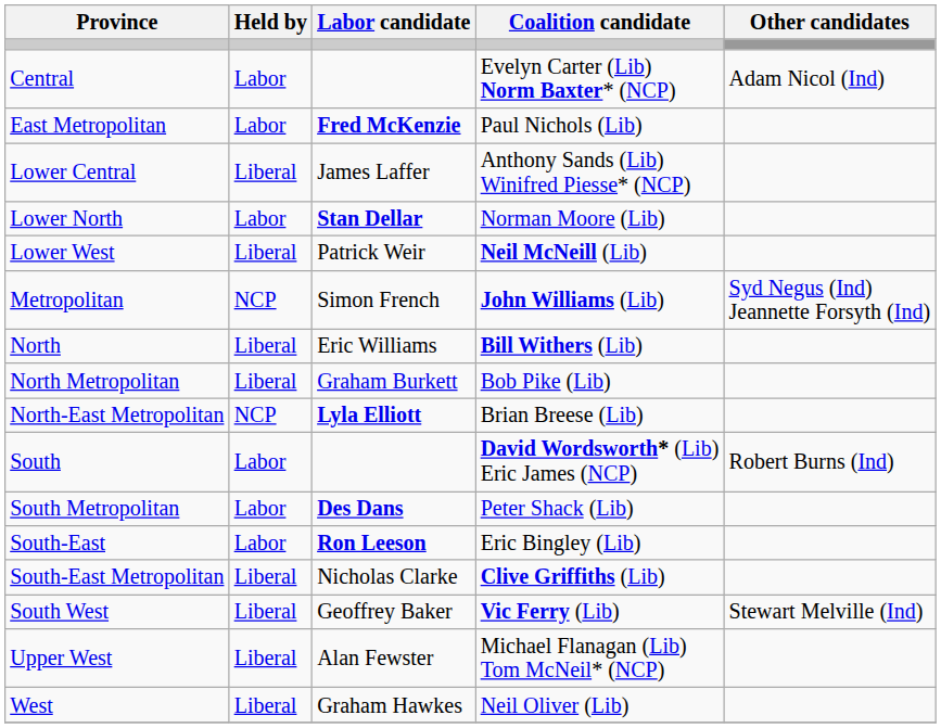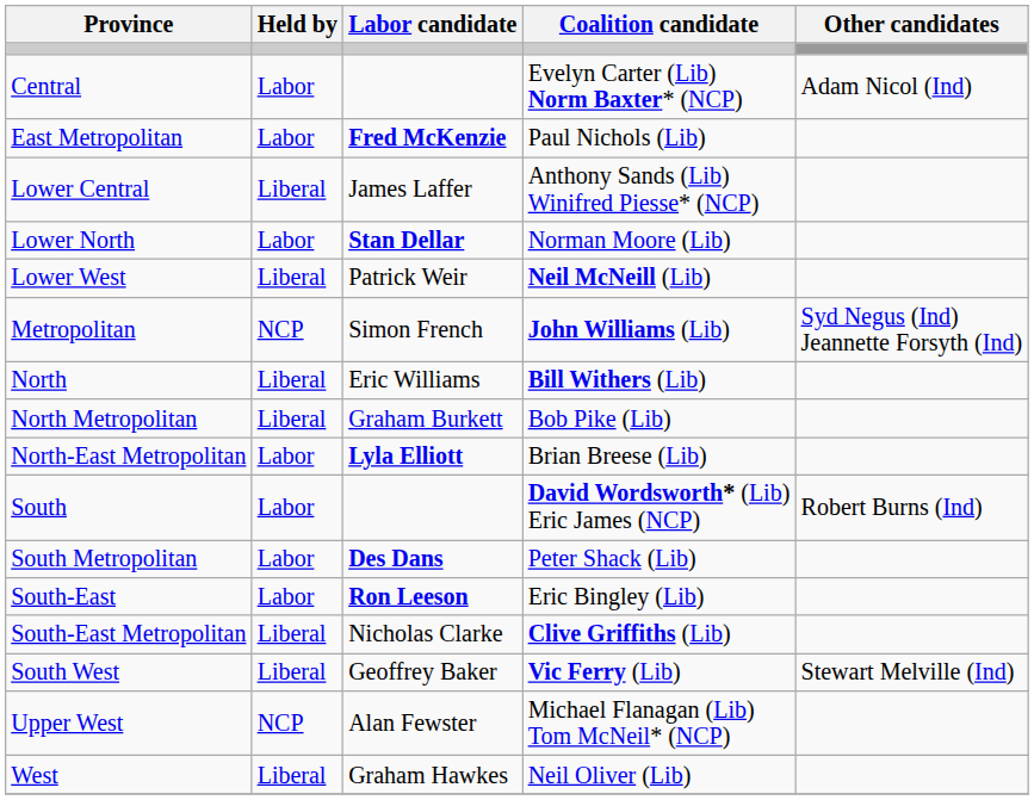 <table class="wikitable">
 <tr>
 <th>Province</th>
 <th>Held by</th>
 <th><a href='#'>Labor</a> candidate</th>
 <th><a href='#'>Coalition</a> candidate</th>
 <th>Other candidates</th>
 </tr>
 <tr bgcolor="#cccccc">
 <td></td>
 <td></td>
 <td></td>
 <td></td>
 <td bgcolor="#999999"></td>
 </tr>
 <tr>
 <td><a href='#'>Central</a></td>
 <td><a href='#'>Labor</a></td>
 <td></td>
 <td>Evelyn Carter (<a href='#'>Lib</a>) <br> <strong><a href='#'>Norm Baxter</a></strong>* (<a href='#'>NCP</a>)</td>
 <td>Adam Nicol (<a href='#'>Ind</a>)</td>
 </tr>
 <tr>
 <td><a href='#'>East Metropolitan</a></td>
 <td><a href='#'>Labor</a></td>
 <td><strong><a href='#'>Fred McKenzie</a></strong></td>
 <td>Paul Nichols (<a href='#'>Lib</a>)</td>
 <td></td>
 </tr>
 <tr>
 <td><a href='#'>Lower Central</a></td>
 <td><a href='#'>Liberal</a></td>
 <td>James Laffer</td>
 <td>Anthony Sands (<a href='#'>Lib</a>) <br> <a href='#'>Winifred Piesse</a>* (<a href='#'>NCP</a>)</td>
 <td></td>
 </tr>
 <tr>
 <td><a href='#'>Lower North</a></td>
 <td><a href='#'>Labor</a></td>
 <td><strong><a href='#'>Stan Dellar</a></strong></td>
 <td><a href='#'>Norman Moore</a> (<a href='#'>Lib</a>)</td>
 <td></td>
 </tr>
 <tr>
 <td><a href='#'>Lower West</a></td>
 <td><a href='#'>Liberal</a></td>
 <td>Patrick Weir</td>
 <td><strong><a href='#'>Neil McNeill</a></strong> (<a href='#'>Lib</a>)</td>
 <td></td>
 </tr>
 <tr>
 <td><a href='#'>Metropolitan</a></td>
 <td><a href='#'>NCP</a></td>
 <td>Simon French</td>
 <td><strong><a href='#'>John Williams</a></strong> (<a href='#'>Lib</a>)</td>
 <td><a href='#'>Syd Negus</a> (<a href='#'>Ind</a>) <br> Jeannette Forsyth (<a href='#'>Ind</a>)</td>
 </tr>
 <tr>
 <td><a href='#'>North</a></td>
 <td><a href='#'>Liberal</a></td>
 <td>Eric Williams</td>
 <td><strong><a href='#'>Bill Withers</a></strong> (<a href='#'>Lib</a>)</td>
 <td></td>
 </tr>
 <tr>
 <td><a href='#'>North Metropolitan</a></td>
 <td><a href='#'>Liberal</a></td>
 <td><a href='#'>Graham Burkett</a></td>
 <td><a href='#'>Bob Pike</a> (<a href='#'>Lib</a>)</td>
 <td></td>
 </tr>
 <tr>
 <td><a href='#'>North-East Metropolitan</a></td>
-<td><a href='#'>NCP</a></td>
+<td><a href='#'>Labor</a></td>
 <td><strong><a href='#'>Lyla Elliott</a></strong></td>
 <td>Brian Breese (<a href='#'>Lib</a>)</td>
 <td></td>
 </tr>
 <tr>
 <td><a href='#'>South</a></td>
 <td><a href='#'>Labor</a></td>
 <td></td>
 <td><strong><a href='#'>David Wordsworth</a>*</strong> (<a href='#'>Lib</a>) <br> Eric James (<a href='#'>NCP</a>)</td>
 <td>Robert Burns (<a href='#'>Ind</a>)</td>
 </tr>
 <tr>
 <td><a href='#'>South Metropolitan</a></td>
 <td><a href='#'>Labor</a></td>
 <td><strong><a href='#'>Des Dans</a></strong></td>
 <td><a href='#'>Peter Shack</a> (<a href='#'>Lib</a>)</td>
 <td></td>
 </tr>
 <tr>
 <td><a href='#'>South-East</a></td>
 <td><a href='#'>Labor</a></td>
 <td><strong><a href='#'>Ron Leeson</a></strong></td>
 <td>Eric Bingley (<a href='#'>Lib</a>)</td>
 <td></td>
 </tr>
 <tr>
 <td><a href='#'>South-East Metropolitan</a></td>
 <td><a href='#'>Liberal</a></td>
 <td>Nicholas Clarke</td>
 <td><strong><a href='#'>Clive Griffiths</a></strong> (<a href='#'>Lib</a>)</td>
 <td></td>
 </tr>
 <tr>
 <td><a href='#'>South West</a></td>
 <td><a href='#'>Liberal</a></td>
 <td>Geoffrey Baker</td>
 <td><strong><a href='#'>Vic Ferry</a></strong> (<a href='#'>Lib</a>)</td>
 <td>Stewart Melville (<a href='#'>Ind</a>)</td>
 </tr>
 <tr>
 <td><a href='#'>Upper West</a></td>
-<td><a href='#'>Liberal</a></td>
+<td><a href='#'>NCP</a></td>
 <td>Alan Fewster</td>
 <td>Michael Flanagan (<a href='#'>Lib</a>) <br> <a href='#'>Tom McNeil</a>* (<a href='#'>NCP</a>)</td>
 <td></td>
 </tr>
 <tr>
 <td><a href='#'>West</a></td>
 <td><a href='#'>Liberal</a></td>
 <td>Graham Hawkes</td>
 <td><a href='#'>Neil Oliver</a> (<a href='#'>Lib</a>)</td>
 <td></td>
 </tr>
 <tr>
 </tr>
 </table>
